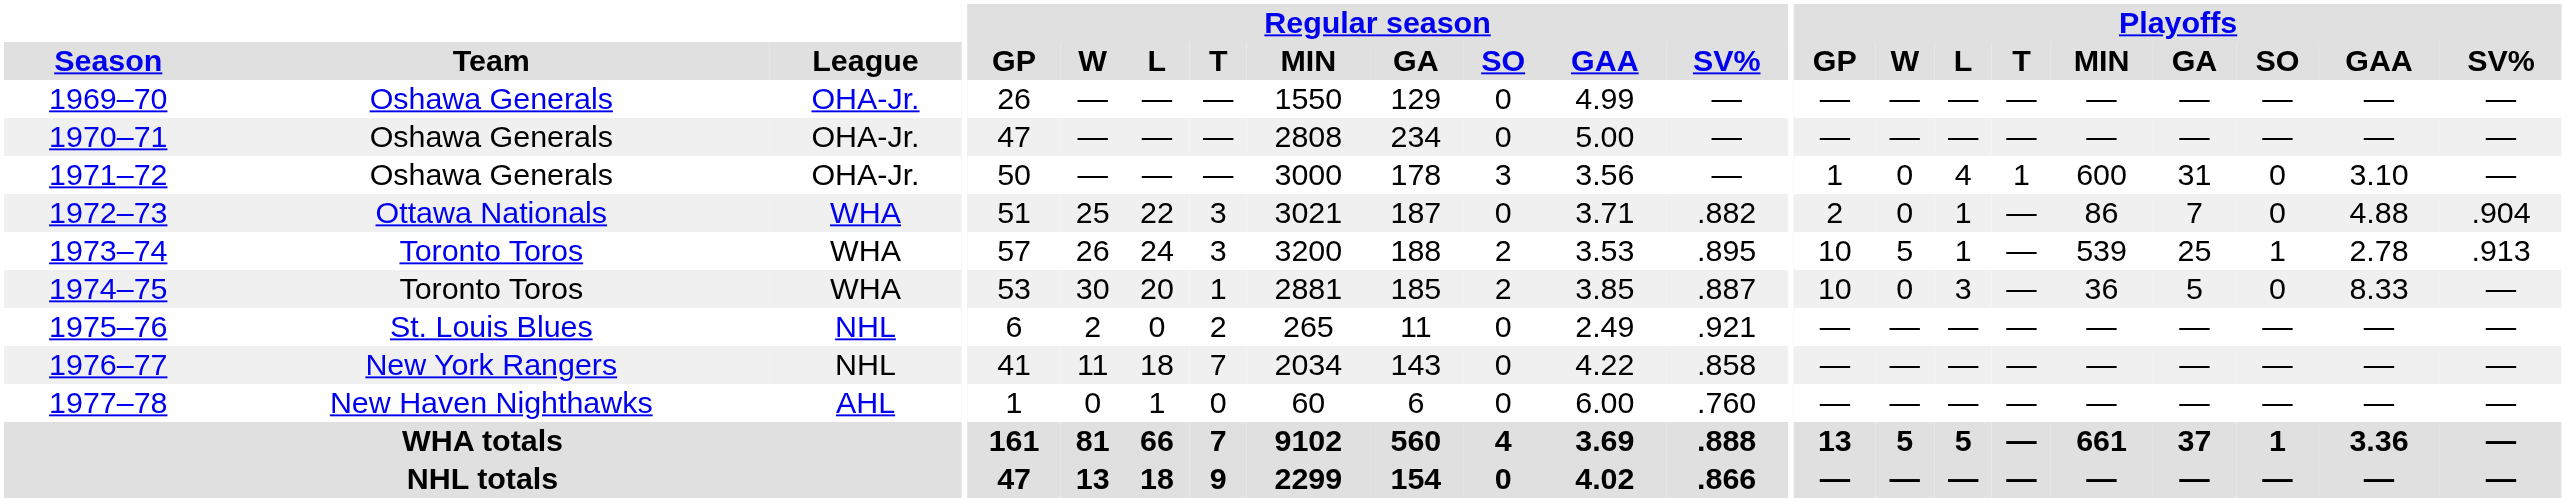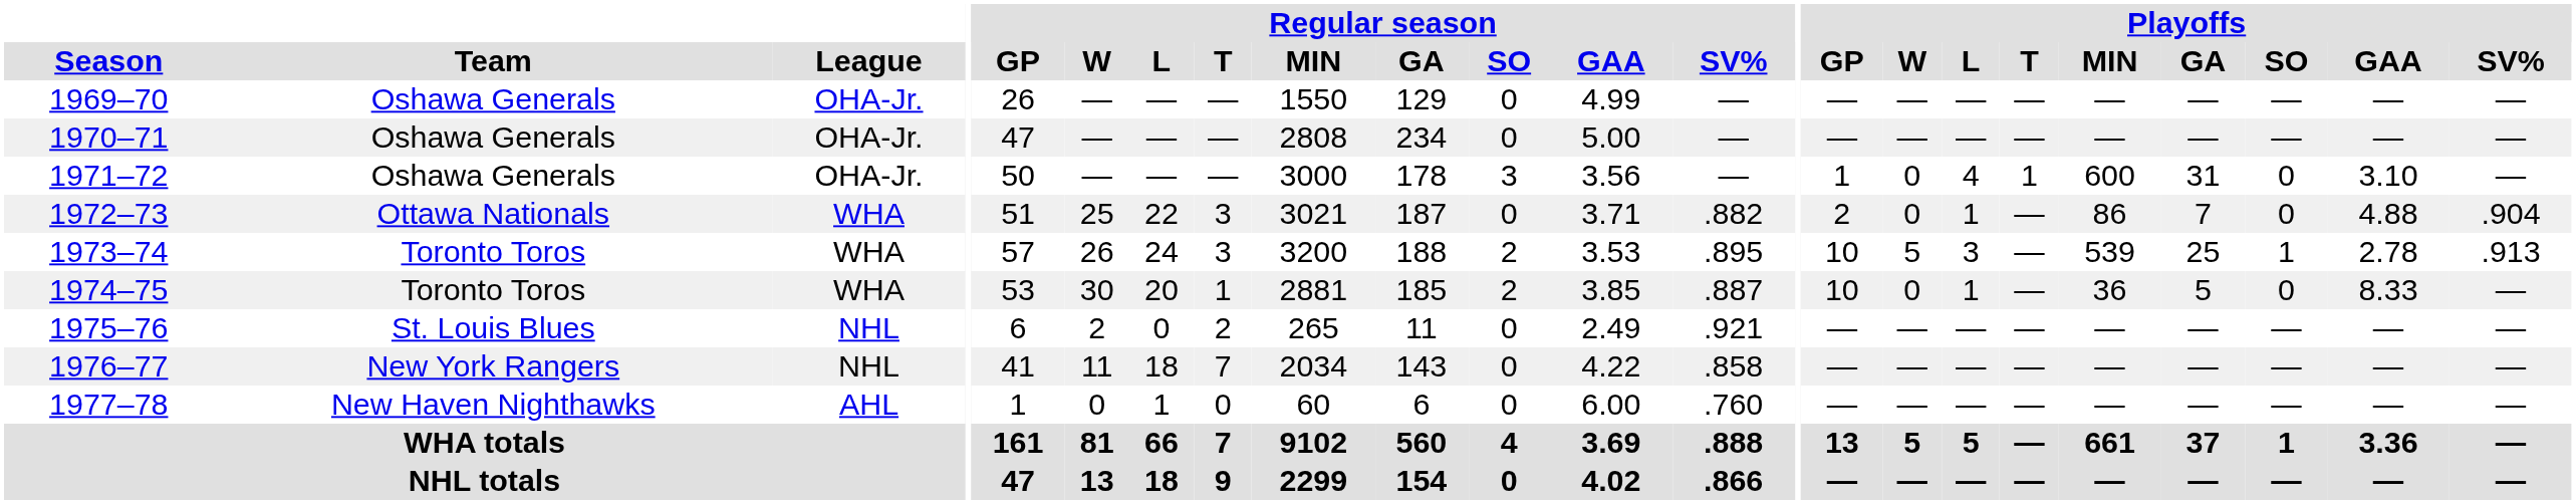 <table border="0" cellpadding="1" cellspacing="0" style="text-align:center; width:85%">
 <tr ALIGN="center" bgcolor="#e0e0e0">
 <th align="center" colspan="3" bgcolor="#ffffff"></th>
 <th align="center" rowspan="99" bgcolor="#ffffff"></th>
 <th align="center" colspan="9" bgcolor="#e0e0e0"><a href='#'>Regular season</a></th>
 <th align="center" rowspan="99" bgcolor="#ffffff"></th>
 <th align="center" colspan="9" bgcolor="#e0e0e0"><a href='#'>Playoffs</a></th>
 </tr>
 <tr ALIGN="center" bgcolor="#e0e0e0">
 <th><a href='#'>Season</a></th>
 <th>Team</th>
 <th>League</th>
 <th>GP</th>
 <th>W</th>
 <th>L</th>
 <th>T</th>
 <th>MIN</th>
 <th>GA</th>
 <th><a href='#'>SO</a></th>
 <th><a href='#'>GAA</a></th>
 <th><a href='#'>SV%</a></th>
 <th>GP</th>
 <th>W</th>
 <th>L</th>
 <th>T</th>
 <th>MIN</th>
 <th>GA</th>
 <th>SO</th>
 <th>GAA</th>
 <th>SV%</th>
 </tr>
 <tr>
 <td><a href='#'>1969–70</a></td>
 <td><a href='#'>Oshawa Generals</a></td>
 <td><a href='#'>OHA-Jr.</a></td>
 <td>26</td>
 <td>—</td>
 <td>—</td>
 <td>—</td>
 <td>1550</td>
 <td>129</td>
 <td>0</td>
 <td>4.99</td>
 <td>—</td>
 <td>—</td>
 <td>—</td>
 <td>—</td>
 <td>—</td>
 <td>—</td>
 <td>—</td>
 <td>—</td>
 <td>—</td>
 <td>—</td>
 </tr>
 <tr bgcolor="#f0f0f0">
 <td><a href='#'>1970–71</a></td>
 <td>Oshawa Generals</td>
 <td>OHA-Jr.</td>
 <td>47</td>
 <td>—</td>
 <td>—</td>
 <td>—</td>
 <td>2808</td>
 <td>234</td>
 <td>0</td>
 <td>5.00</td>
 <td>—</td>
 <td>—</td>
 <td>—</td>
 <td>—</td>
 <td>—</td>
 <td>—</td>
 <td>—</td>
 <td>—</td>
 <td>—</td>
 <td>—</td>
 </tr>
 <tr>
 <td><a href='#'>1971–72</a></td>
 <td>Oshawa Generals</td>
 <td>OHA-Jr.</td>
 <td>50</td>
 <td>—</td>
 <td>—</td>
 <td>—</td>
 <td>3000</td>
 <td>178</td>
 <td>3</td>
 <td>3.56</td>
 <td>—</td>
 <td>1</td>
 <td>0</td>
 <td>4</td>
 <td>1</td>
 <td>600</td>
 <td>31</td>
 <td>0</td>
 <td>3.10</td>
 <td>—</td>
 </tr>
 <tr bgcolor="#f0f0f0">
 <td><a href='#'>1972–73</a></td>
 <td><a href='#'>Ottawa Nationals</a></td>
 <td><a href='#'>WHA</a></td>
 <td>51</td>
 <td>25</td>
 <td>22</td>
 <td>3</td>
 <td>3021</td>
 <td>187</td>
 <td>0</td>
 <td>3.71</td>
 <td>.882</td>
 <td>2</td>
 <td>0</td>
 <td>1</td>
 <td>—</td>
 <td>86</td>
 <td>7</td>
 <td>0</td>
 <td>4.88</td>
 <td>.904</td>
 </tr>
 <tr>
 <td><a href='#'>1973–74</a></td>
 <td><a href='#'>Toronto Toros</a></td>
 <td>WHA</td>
 <td>57</td>
 <td>26</td>
 <td>24</td>
 <td>3</td>
 <td>3200</td>
 <td>188</td>
 <td>2</td>
 <td>3.53</td>
 <td>.895</td>
 <td>10</td>
 <td>5</td>
-<td>1</td>
+<td>3</td>
 <td>—</td>
 <td>539</td>
 <td>25</td>
 <td>1</td>
 <td>2.78</td>
 <td>.913</td>
 </tr>
 <tr bgcolor="#f0f0f0">
 <td><a href='#'>1974–75</a></td>
 <td>Toronto Toros</td>
 <td>WHA</td>
 <td>53</td>
 <td>30</td>
 <td>20</td>
 <td>1</td>
 <td>2881</td>
 <td>185</td>
 <td>2</td>
 <td>3.85</td>
 <td>.887</td>
 <td>10</td>
 <td>0</td>
-<td>3</td>
+<td>1</td>
 <td>—</td>
 <td>36</td>
 <td>5</td>
 <td>0</td>
 <td>8.33</td>
 <td>—</td>
 </tr>
 <tr>
 <td><a href='#'>1975–76</a></td>
 <td><a href='#'>St. Louis Blues</a></td>
 <td><a href='#'>NHL</a></td>
 <td>6</td>
 <td>2</td>
 <td>0</td>
 <td>2</td>
 <td>265</td>
 <td>11</td>
 <td>0</td>
 <td>2.49</td>
 <td>.921</td>
 <td>—</td>
 <td>—</td>
 <td>—</td>
 <td>—</td>
 <td>—</td>
 <td>—</td>
 <td>—</td>
 <td>—</td>
 <td>—</td>
 </tr>
 <tr bgcolor="#f0f0f0">
 <td><a href='#'>1976–77</a></td>
 <td><a href='#'>New York Rangers</a></td>
 <td>NHL</td>
 <td>41</td>
 <td>11</td>
 <td>18</td>
 <td>7</td>
 <td>2034</td>
 <td>143</td>
 <td>0</td>
 <td>4.22</td>
 <td>.858</td>
 <td>—</td>
 <td>—</td>
 <td>—</td>
 <td>—</td>
 <td>—</td>
 <td>—</td>
 <td>—</td>
 <td>—</td>
 <td>—</td>
 </tr>
 <tr>
 <td><a href='#'>1977–78</a></td>
 <td><a href='#'>New Haven Nighthawks</a></td>
 <td><a href='#'>AHL</a></td>
 <td>1</td>
 <td>0</td>
 <td>1</td>
 <td>0</td>
 <td>60</td>
 <td>6</td>
 <td>0</td>
 <td>6.00</td>
 <td>.760</td>
 <td>—</td>
 <td>—</td>
 <td>—</td>
 <td>—</td>
 <td>—</td>
 <td>—</td>
 <td>—</td>
 <td>—</td>
 <td>—</td>
 </tr>
 <tr bgcolor="#e0e0e0">
 <th colspan=3>WHA totals</th>
 <th>161</th>
 <th>81</th>
 <th>66</th>
 <th>7</th>
 <th>9102</th>
 <th>560</th>
 <th>4</th>
 <th>3.69</th>
 <th>.888</th>
 <th>13</th>
 <th>5</th>
 <th>5</th>
 <th>—</th>
 <th>661</th>
 <th>37</th>
 <th>1</th>
 <th>3.36</th>
 <th>—</th>
 </tr>
 <tr bgcolor="#e0e0e0">
 <th colspan=3>NHL totals</th>
 <th>47</th>
 <th>13</th>
 <th>18</th>
 <th>9</th>
 <th>2299</th>
 <th>154</th>
 <th>0</th>
 <th>4.02</th>
 <th>.866</th>
 <th>—</th>
 <th>—</th>
 <th>—</th>
 <th>—</th>
 <th>—</th>
 <th>—</th>
 <th>—</th>
 <th>—</th>
 <th>—</th>
 </tr>
 </table>
